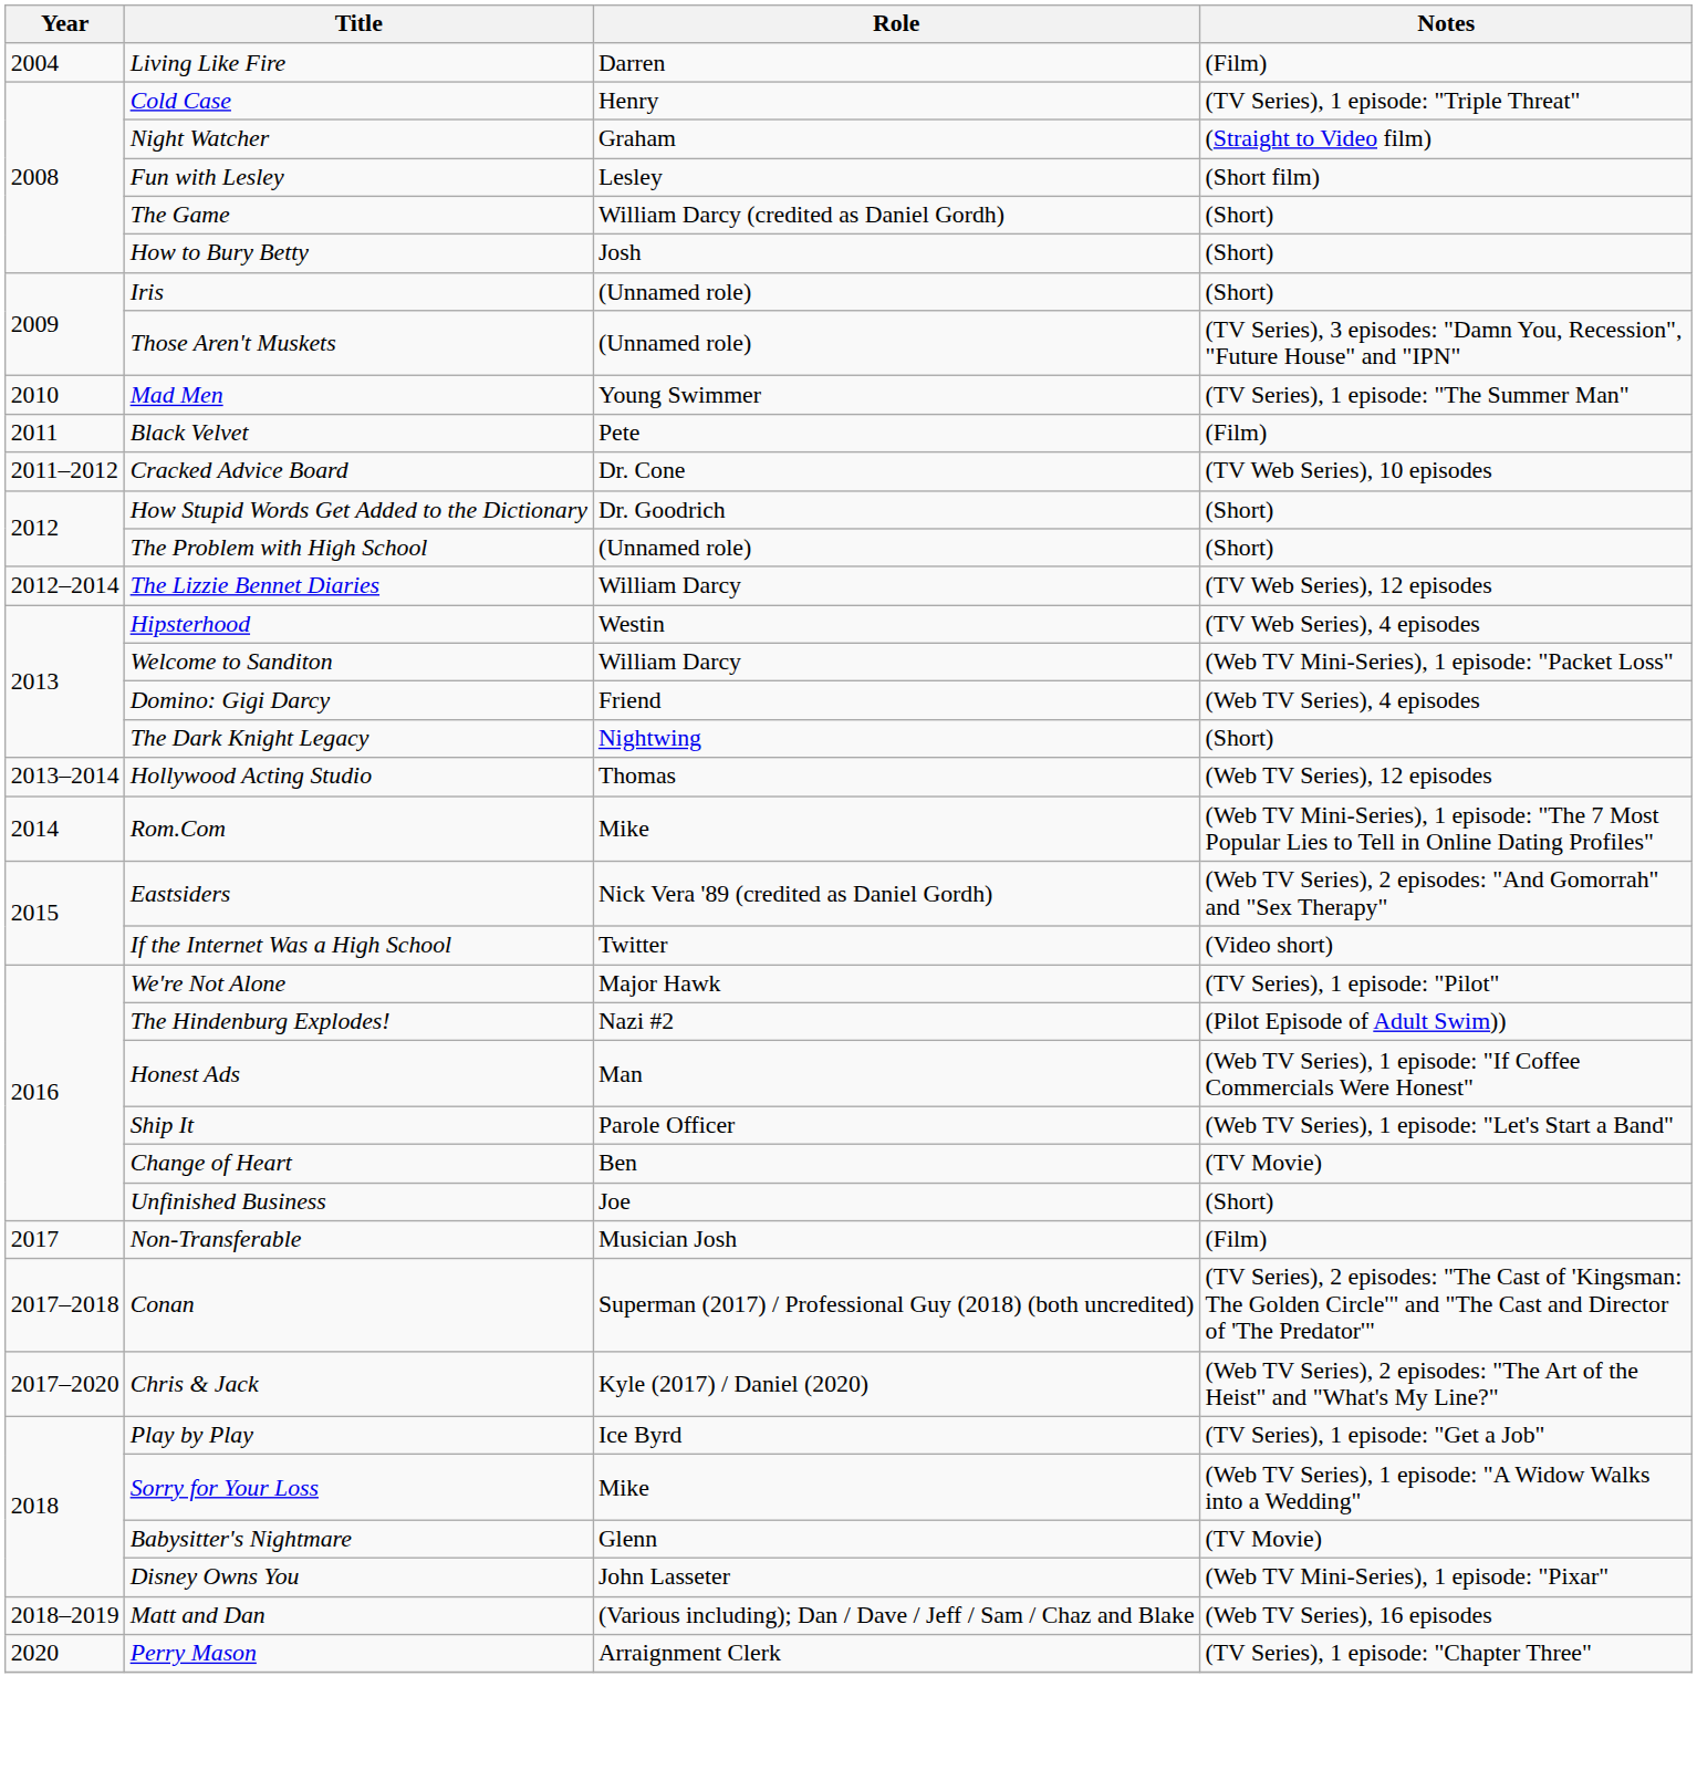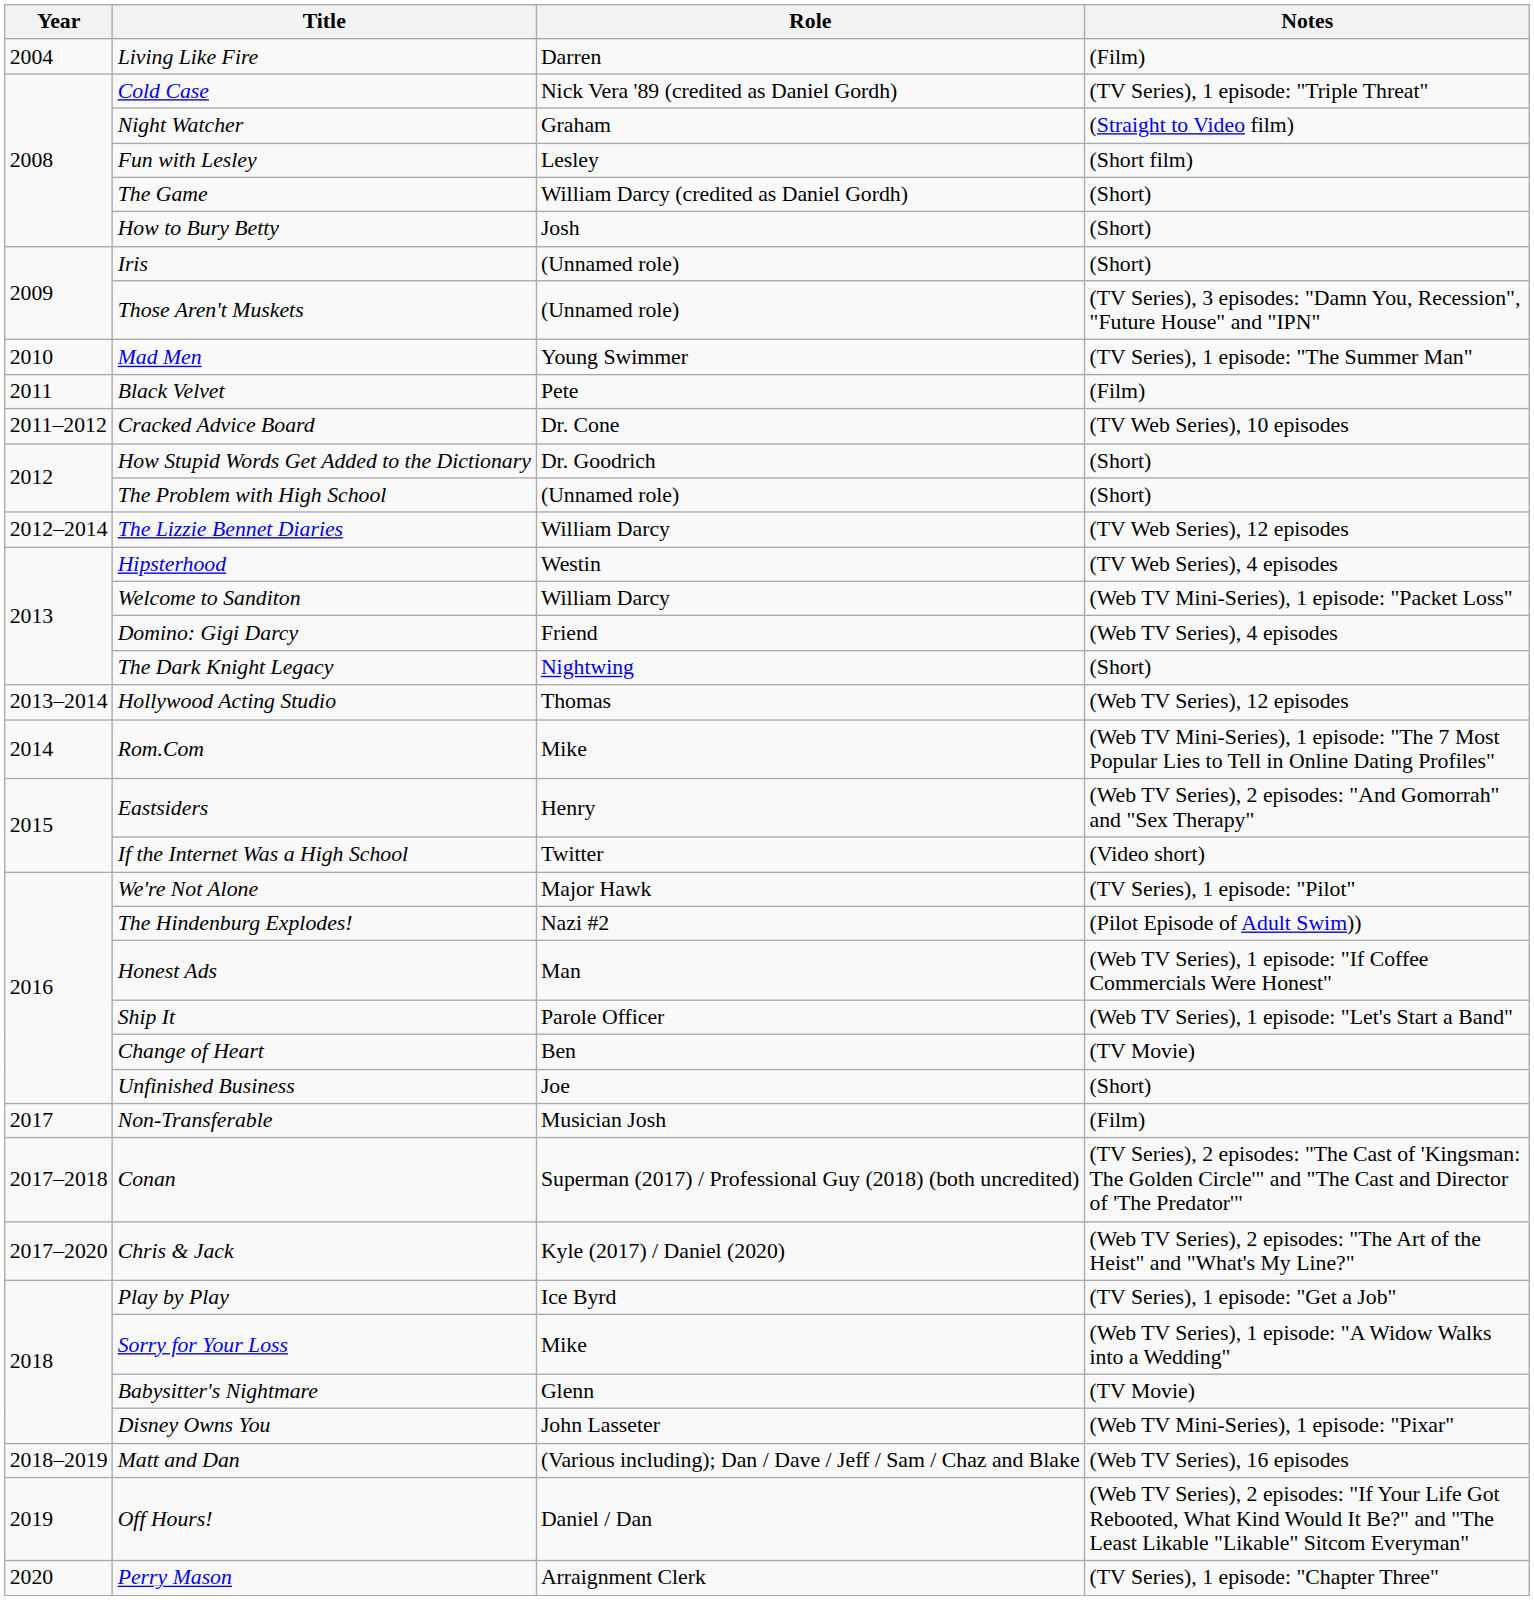 <table class="wikitable sortable">
 <tr>
 <th>Year</th>
 <th>Title</th>
 <th>Role</th>
 <th class="unsortable" style="width:20em;">Notes</th>
 </tr>
 <tr>
 <td>2004</td>
 <td><em>Living Like Fire</em></td>
 <td>Darren</td>
 <td>(Film)</td>
 </tr>
 <tr>
 <td rowspan="5">2008</td>
 <td><em><a href='#'>Cold Case</a></em></td>
-<td>Henry</td>
+<td>Nick Vera '89 (credited as Daniel Gordh)</td>
 <td>(TV Series), 1 episode: "Triple Threat"</td>
 </tr>
 <tr>
 <td><em>Night Watcher</em></td>
 <td>Graham</td>
 <td>(<a href='#'>Straight to Video</a> film)</td>
 </tr>
 <tr>
 <td><em>Fun with Lesley</em></td>
 <td>Lesley</td>
 <td>(Short film)</td>
 </tr>
 <tr>
 <td><em>The Game</em></td>
 <td>William Darcy (credited as Daniel Gordh)</td>
 <td>(Short)</td>
 </tr>
 <tr>
 <td><em>How to Bury Betty</em></td>
 <td>Josh</td>
 <td>(Short)</td>
 </tr>
 <tr>
 <td rowspan="2">2009</td>
 <td><em>Iris</em></td>
 <td>(Unnamed role)</td>
 <td>(Short)</td>
 </tr>
 <tr>
 <td><em>Those Aren't Muskets</em></td>
 <td>(Unnamed role)</td>
 <td>(TV Series), 3 episodes: "Damn You, Recession", "Future House" and "IPN"</td>
 </tr>
 <tr>
 <td>2010</td>
 <td><em><a href='#'>Mad Men</a></em></td>
 <td>Young Swimmer</td>
 <td>(TV Series), 1 episode: "The Summer Man"</td>
 </tr>
 <tr>
 <td>2011</td>
 <td><em>Black Velvet</em></td>
 <td>Pete</td>
 <td>(Film)</td>
 </tr>
 <tr>
 <td>2011–2012</td>
 <td><em>Cracked Advice Board</em></td>
 <td>Dr. Cone</td>
 <td>(TV Web Series), 10 episodes</td>
 </tr>
 <tr>
 <td rowspan="2">2012</td>
 <td><em>How Stupid Words Get Added to the Dictionary</em></td>
 <td>Dr. Goodrich</td>
 <td>(Short)</td>
 </tr>
 <tr>
 <td><em>The Problem with High School</em></td>
 <td>(Unnamed role)</td>
 <td>(Short)</td>
 </tr>
 <tr>
 <td>2012–2014</td>
 <td><em><a href='#'>The Lizzie Bennet Diaries</a></em></td>
 <td>William Darcy</td>
 <td>(TV Web Series), 12 episodes</td>
 </tr>
 <tr>
 <td rowspan="4">2013</td>
 <td><em><a href='#'>Hipsterhood</a></em></td>
 <td>Westin</td>
 <td>(TV Web Series), 4 episodes</td>
 </tr>
 <tr>
 <td><em>Welcome to Sanditon</em></td>
 <td>William Darcy</td>
 <td>(Web TV Mini-Series), 1 episode: "Packet Loss"</td>
 </tr>
 <tr>
 <td><em>Domino: Gigi Darcy</em></td>
 <td>Friend</td>
 <td>(Web TV Series), 4 episodes</td>
 </tr>
 <tr>
 <td><em>The Dark Knight Legacy</em></td>
 <td><a href='#'>Nightwing</a></td>
 <td>(Short)</td>
 </tr>
 <tr>
 <td>2013–2014</td>
 <td><em>Hollywood Acting Studio</em></td>
 <td>Thomas</td>
 <td>(Web TV Series), 12 episodes</td>
 </tr>
 <tr>
 <td>2014</td>
 <td><em>Rom.Com</em></td>
 <td>Mike</td>
 <td>(Web TV Mini-Series), 1 episode: "The 7 Most Popular Lies to Tell in Online Dating Profiles"</td>
 </tr>
 <tr>
 <td rowspan="2">2015</td>
 <td><em>Eastsiders</em></td>
-<td>Nick Vera '89 (credited as Daniel Gordh)</td>
+<td>Henry</td>
 <td>(Web TV Series), 2 episodes: "And Gomorrah" and "Sex Therapy"</td>
 </tr>
 <tr>
 <td><em>If the Internet Was a High School</em></td>
 <td>Twitter</td>
 <td>(Video short)</td>
 </tr>
 <tr>
 <td rowspan="6">2016</td>
 <td><em>We're Not Alone</em></td>
 <td>Major Hawk</td>
 <td>(TV Series), 1 episode: "Pilot"</td>
 </tr>
 <tr>
 <td><em>The Hindenburg Explodes!</em></td>
 <td>Nazi #2</td>
 <td>(Pilot Episode of <a href='#'>Adult Swim</a>))</td>
 </tr>
 <tr>
 <td><em>Honest Ads</em></td>
 <td>Man</td>
 <td>(Web TV Series), 1 episode: "If Coffee Commercials Were Honest"</td>
 </tr>
 <tr>
 <td><em>Ship It</em></td>
 <td>Parole Officer</td>
 <td>(Web TV Series), 1 episode: "Let's Start a Band"</td>
 </tr>
 <tr>
 <td><em>Change of Heart</em></td>
 <td>Ben</td>
 <td>(TV Movie)</td>
 </tr>
 <tr>
 <td><em>Unfinished Business </em></td>
 <td>Joe</td>
 <td>(Short)</td>
 </tr>
 <tr>
 <td>2017</td>
 <td><em>Non-Transferable</em></td>
 <td>Musician Josh</td>
 <td>(Film)</td>
 </tr>
 <tr>
 <td>2017–2018</td>
 <td><em>Conan</em></td>
 <td>Superman (2017) / Professional Guy (2018) (both uncredited)</td>
 <td>(TV Series), 2 episodes: "The Cast of 'Kingsman: The Golden Circle'" and "The Cast and Director of 'The Predator'"</td>
 </tr>
 <tr>
 <td>2017–2020</td>
 <td><em>Chris & Jack</em></td>
 <td>Kyle (2017) / Daniel (2020)</td>
 <td>(Web TV Series), 2 episodes: "The Art of the Heist" and "What's My Line?"</td>
 </tr>
 <tr>
 <td rowspan="4">2018</td>
 <td><em>Play by Play</em></td>
 <td>Ice Byrd</td>
 <td>(TV Series), 1 episode: "Get a Job"</td>
 </tr>
 <tr>
 <td><em><a href='#'>Sorry for Your Loss</a></em></td>
 <td>Mike</td>
 <td>(Web TV Series), 1 episode: "A Widow Walks into a Wedding"</td>
 </tr>
 <tr>
 <td><em>Babysitter's Nightmare</em></td>
 <td>Glenn</td>
 <td>(TV Movie)</td>
 </tr>
 <tr>
 <td><em>Disney Owns You</em></td>
 <td>John Lasseter</td>
 <td>(Web TV Mini-Series), 1 episode: "Pixar"</td>
 </tr>
 <tr>
 <td>2018–2019</td>
 <td><em>Matt and Dan</em></td>
 <td>(Various including); Dan / Dave / Jeff / Sam / Chaz and Blake</td>
 <td>(Web TV Series), 16 episodes</td>
 </tr>
 <tr>
+<td>2019</td>
+<td><em>Off Hours!</em></td>
+<td>Daniel / Dan</td>
+<td>(Web TV Series), 2 episodes: "If Your Life Got Rebooted, What Kind Would It Be?" and "The Least Likable "Likable" Sitcom Everyman"</td>
+</tr>
+<tr>
 <td>2020</td>
 <td><em><a href='#'>Perry Mason</a></em></td>
 <td>Arraignment Clerk</td>
 <td>(TV Series), 1 episode: "Chapter Three"</td>
 </tr>
 <tr>
 </tr>
 </table>
